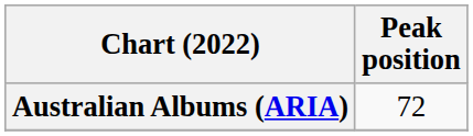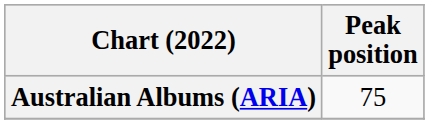 <table class="wikitable sortable plainrowheaders" style="text-align:center">
 <tr>
 <th scope="col">Chart (2022)</th>
 <th scope="col">Peak<br>position</th>
 </tr>
 <tr>
 <th scope="row">Australian Albums (<a href='#'>ARIA</a>)</th>
-<td>72</td>
+<td>75</td>
 </tr>
 <tr>
 </tr>
 <tr>
 </tr>
 <tr>
 </tr>
 <tr>
 </tr>
 <tr>
 </tr>
 <tr>
 </tr>
 <tr>
 </tr>
 <tr>
 </tr>
 <tr>
 </tr>
 <tr>
 </tr>
 <tr>
 </tr>
 <tr>
 </tr>
 <tr>
 </tr>
 <tr>
 </tr>
 <tr>
 </tr>
 <tr>
 </tr>
 <tr>
 </tr>
 </table>
